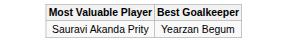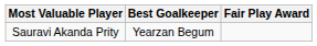 <table class="wikitable" style="text-align: center; margin: 0 auto;">
 <tr>
 <th>Most Valuable Player</th>
 <th>Best Goalkeeper</th>
+<th>Fair Play Award</th>
 </tr>
 <tr>
 <td> Sauravi Akanda Prity</td>
 <td> Yearzan Begum</td>
+<td></td>
 </tr>
 </table>
